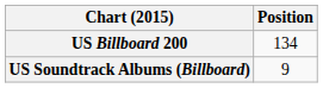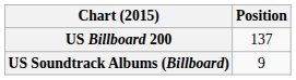 <table class="wikitable sortable plainrowheaders" style="text-align:center">
 <tr>
 <th>Chart (2015)</th>
 <th>Position</th>
 </tr>
 <tr>
 <th scope="row">US <em>Billboard</em> 200</th>
-<td>134</td>
+<td>137</td>
 </tr>
 <tr>
 <th scope="row">US Soundtrack Albums (<em>Billboard</em>)</th>
 <td>9</td>
 </tr>
 </table>
